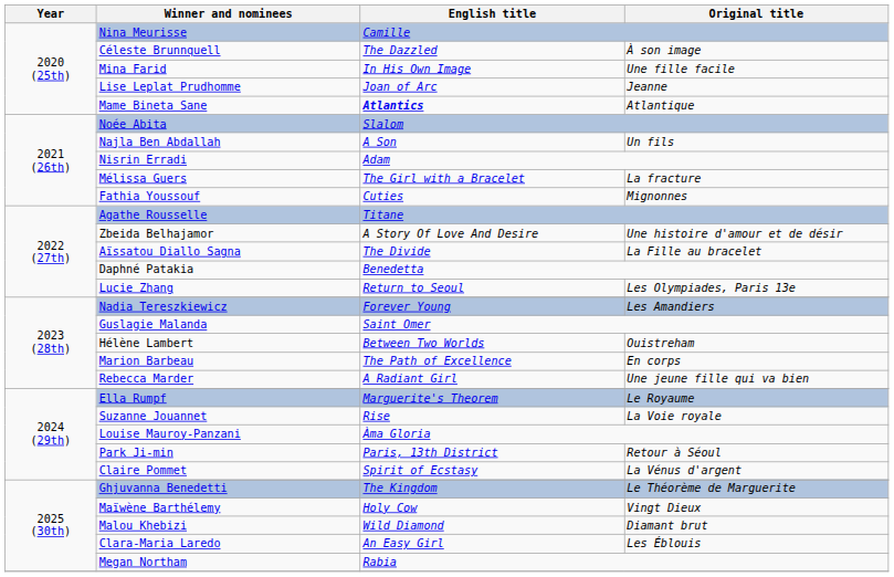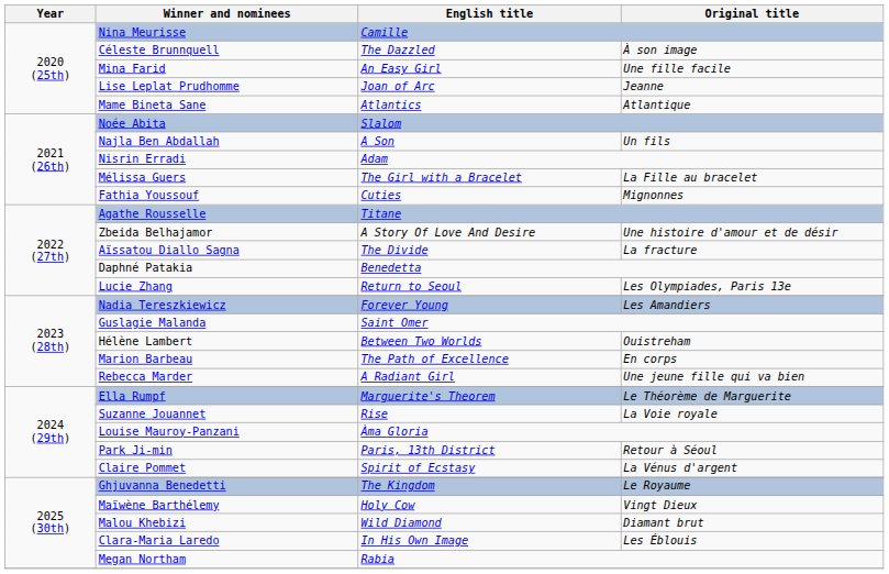 <table class="wikitable">
 <tr>
 <th width="100"><strong>Year</strong></th>
 <th width="300"><strong>Winner and nominees</strong></th>
 <th width="300"><strong>English title</strong></th>
 <th width="300"><strong>Original title</strong></th>
 </tr>
 <tr>
 <td rowspan="5" style="text-align:center;">2020<br>(<a href='#'>25th</a>)</td>
 <td style="background:#B0C4DE;"><a href='#'>Nina Meurisse</a></td>
 <td colspan="2" style="background:#B0C4DE;"><em><a href='#'>Camille</a></em></td>
 </tr>
 <tr>
 <td><a href='#'>Céleste Brunnquell</a></td>
 <td><em><a href='#'>The Dazzled</a></em></td>
 <td><em>À son image</em></td>
 </tr>
 <tr>
 <td><a href='#'>Mina Farid</a></td>
-<td><em><a href='#'>In His Own Image</a></em></td>
+<td><em><a href='#'>An Easy Girl</a></em></td>
 <td><em>Une fille facile</em></td>
 </tr>
 <tr>
 <td><a href='#'>Lise Leplat Prudhomme</a></td>
 <td><em><a href='#'>Joan of Arc</a></em></td>
 <td><em>Jeanne</em></td>
 </tr>
 <tr>
 <td><a href='#'>Mame Bineta Sane</a></td>
-<td><strong><em><a href='#'>Atlantics</a></em></strong></td>
+<td><em><a href='#'>Atlantics</a></em></td>
 <td><em>Atlantique</em></td>
 </tr>
 <tr>
 <td rowspan="5" style="text-align:center;">2021<br>(<a href='#'>26th</a>)</td>
 <td style="background:#B0C4DE;"><a href='#'>Noée Abita</a></td>
 <td colspan="2" style="background:#B0C4DE;"><em><a href='#'>Slalom</a></em></td>
 </tr>
 <tr>
 <td><a href='#'>Najla Ben Abdallah</a></td>
 <td><em><a href='#'>A Son</a></em></td>
 <td><em>Un fils</em></td>
 </tr>
 <tr>
 <td><a href='#'>Nisrin Erradi</a></td>
 <td colspan="2"><em><a href='#'>Adam</a></em></td>
 </tr>
 <tr>
 <td><a href='#'>Mélissa Guers</a></td>
 <td><em><a href='#'>The Girl with a Bracelet</a></em></td>
-<td><em>La fracture</em></td>
+<td><em>La Fille au bracelet</em></td>
 </tr>
 <tr>
 <td><a href='#'>Fathia Youssouf</a></td>
 <td><em><a href='#'>Cuties</a></em></td>
 <td><em>Mignonnes</em></td>
 </tr>
 <tr>
 <td rowspan="5" style="text-align:center;">2022<br>(<a href='#'>27th</a>)</td>
 <td style="background:#B0C4DE;"><a href='#'>Agathe Rousselle</a></td>
 <td colspan="2" style="background:#B0C4DE;"><em><a href='#'>Titane</a></em></td>
 </tr>
 <tr>
 <td>Zbeida Belhajamor</td>
 <td><em>A Story Of Love And Desire</em></td>
 <td><em>Une histoire d'amour et de désir</em></td>
 </tr>
 <tr>
 <td><a href='#'>Aïssatou Diallo Sagna</a></td>
 <td><em><a href='#'>The Divide</a></em></td>
-<td><em>La Fille au bracelet</em></td>
+<td><em>La fracture</em></td>
 </tr>
 <tr>
 <td>Daphné Patakia</td>
 <td colspan="2"><em><a href='#'>Benedetta</a></em></td>
 </tr>
 <tr>
 <td><a href='#'>Lucie Zhang</a></td>
 <td><em><a href='#'>Return to Seoul</a></em></td>
 <td><em>Les Olympiades, Paris 13e</em></td>
 </tr>
 <tr>
 <td rowspan="6" style="text-align:center;">2023<br>(<a href='#'>28th</a>)</td>
 </tr>
 <tr style="background:#B0C4DE;">
 <td><a href='#'>Nadia Tereszkiewicz</a></td>
 <td style="background:#B0C4DE;"><em><a href='#'>Forever Young</a></em></td>
 <td style="background:#B0C4DE;"><em>Les Amandiers</em></td>
 </tr>
 <tr>
 <td><a href='#'>Guslagie Malanda</a></td>
 <td colspan="2"><em><a href='#'>Saint Omer</a></em></td>
 </tr>
 <tr>
 <td>Hélène Lambert</td>
 <td><em><a href='#'>Between Two Worlds</a></em></td>
 <td><em>Ouistreham</em></td>
 </tr>
 <tr>
 <td><a href='#'>Marion Barbeau</a></td>
 <td><em><a href='#'>The Path of Excellence</a></em></td>
 <td><em>En corps</em></td>
 </tr>
 <tr>
 <td><a href='#'>Rebecca Marder</a></td>
 <td><em><a href='#'>A Radiant Girl</a></em></td>
 <td><em>Une jeune fille qui va bien</em></td>
 </tr>
 <tr>
 <td rowspan="6" style="text-align:center;">2024<br>(<a href='#'>29th</a>)</td>
 </tr>
 <tr style="background:#B0C4DE;">
 <td><a href='#'>Ella Rumpf</a></td>
 <td style="background:#B0C4DE;"><em><a href='#'>Marguerite's Theorem</a></em></td>
-<td style="background:#B0C4DE;"><em>Le Royaume</em></td>
+<td style="background:#B0C4DE;"><em>Le Théorème de Marguerite</em></td>
 </tr>
 <tr>
 <td><a href='#'>Suzanne Jouannet</a></td>
 <td><em><a href='#'>Rise</a></em></td>
 <td><em>La Voie royale</em></td>
 </tr>
 <tr>
 <td><a href='#'>Louise Mauroy-Panzani</a></td>
 <td colspan="2"><em><a href='#'>Àma Gloria</a></em></td>
 </tr>
 <tr>
 <td><a href='#'>Park Ji-min</a></td>
 <td><em><a href='#'>Paris, 13th District</a></em></td>
 <td><em>Retour à Séoul</em></td>
 </tr>
 <tr>
 <td><a href='#'>Claire Pommet</a></td>
 <td><em><a href='#'>Spirit of Ecstasy</a></em></td>
 <td><em>La Vénus d'argent</em></td>
 </tr>
 <tr>
 <td rowspan="6" style="text-align:center;">2025<br>(<a href='#'>30th</a>)</td>
 </tr>
 <tr style="background:#B0C4DE;">
 <td><a href='#'>Ghjuvanna Benedetti</a></td>
 <td style="background:#B0C4DE;"><em><a href='#'>The Kingdom</a></em></td>
-<td style="background:#B0C4DE;"><em>Le Théorème de Marguerite</em></td>
+<td style="background:#B0C4DE;"><em>Le Royaume</em></td>
 </tr>
 <tr>
 <td><a href='#'>Maïwène Barthélemy</a></td>
 <td><em><a href='#'>Holy Cow</a></em></td>
 <td><em>Vingt Dieux</em></td>
 </tr>
 <tr>
 <td><a href='#'>Malou Khebizi</a></td>
 <td><em><a href='#'>Wild Diamond</a></em></td>
 <td><em>Diamant brut</em></td>
 </tr>
 <tr>
 <td><a href='#'>Clara-Maria Laredo</a></td>
-<td><em><a href='#'>An Easy Girl</a></em></td>
+<td><em><a href='#'>In His Own Image</a></em></td>
 <td><em>Les Éblouis</em></td>
 </tr>
 <tr>
 <td><a href='#'>Megan Northam</a></td>
 <td colspan="2"><em><a href='#'>Rabia</a></em></td>
 </tr>
 <tr>
 </tr>
 </table>
